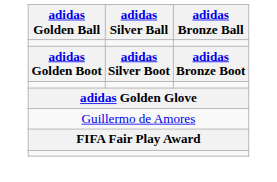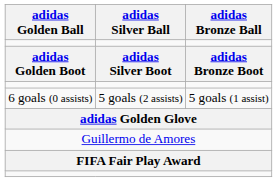 <table class="wikitable" style="margin:auto">
 <tr>
 <th><a href='#'>adidas</a><br>Golden Ball</th>
 <th><a href='#'>adidas</a><br>Silver Ball</th>
 <th><a href='#'>adidas</a><br>Bronze Ball</th>
 </tr>
 <tr>
 <td></td>
 <td></td>
 <td></td>
 </tr>
 <tr>
 <th><a href='#'>adidas</a><br>Golden Boot</th>
 <th><a href='#'>adidas</a><br>Silver Boot</th>
 <th><a href='#'>adidas</a><br>Bronze Boot</th>
 </tr>
 <tr>
 <td></td>
 <td></td>
 <td></td>
 </tr>
+<tr align="center">
+<td>6 goals <small>(0 assists)</small></td>
+<td>5 goals <small>(2 assists)</small></td>
+<td>5 goals <small>(1 assist)</small></td>
+</tr>
 <tr>
 <th colspan="3"><a href='#'>adidas</a> Golden Glove</th>
 </tr>
 <tr>
 <td colspan="3" align="center"> <a href='#'>Guillermo de Amores</a></td>
 </tr>
 <tr>
 <th colspan="3">FIFA Fair Play Award</th>
 </tr>
 <tr>
 <td colspan="3" align="center"></td>
 </tr>
 </table>
